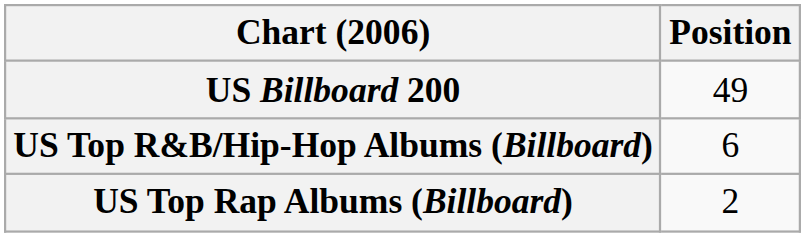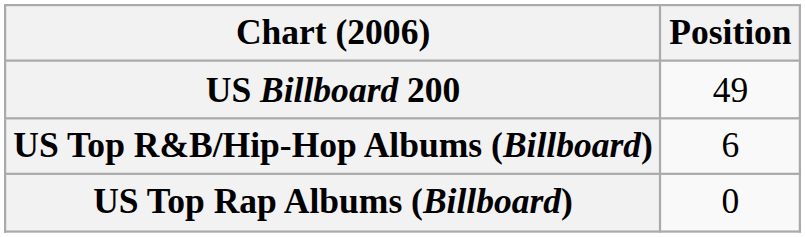 <table class="wikitable sortable plainrowheaders">
 <tr>
 <th scope="col">Chart (2006)</th>
 <th scope="col">Position</th>
 </tr>
 <tr>
 <th scope="row">US <em>Billboard</em> 200</th>
 <td style="text-align:center;">49</td>
 </tr>
 <tr>
 <th scope="row">US Top R&B/Hip-Hop Albums (<em>Billboard</em>)</th>
 <td style="text-align:center;">6</td>
 </tr>
 <tr>
 <th scope="row">US Top Rap Albums (<em>Billboard</em>)</th>
-<td style="text-align:center;">2</td>
+<td style="text-align:center;">0</td>
 </tr>
 </table>
